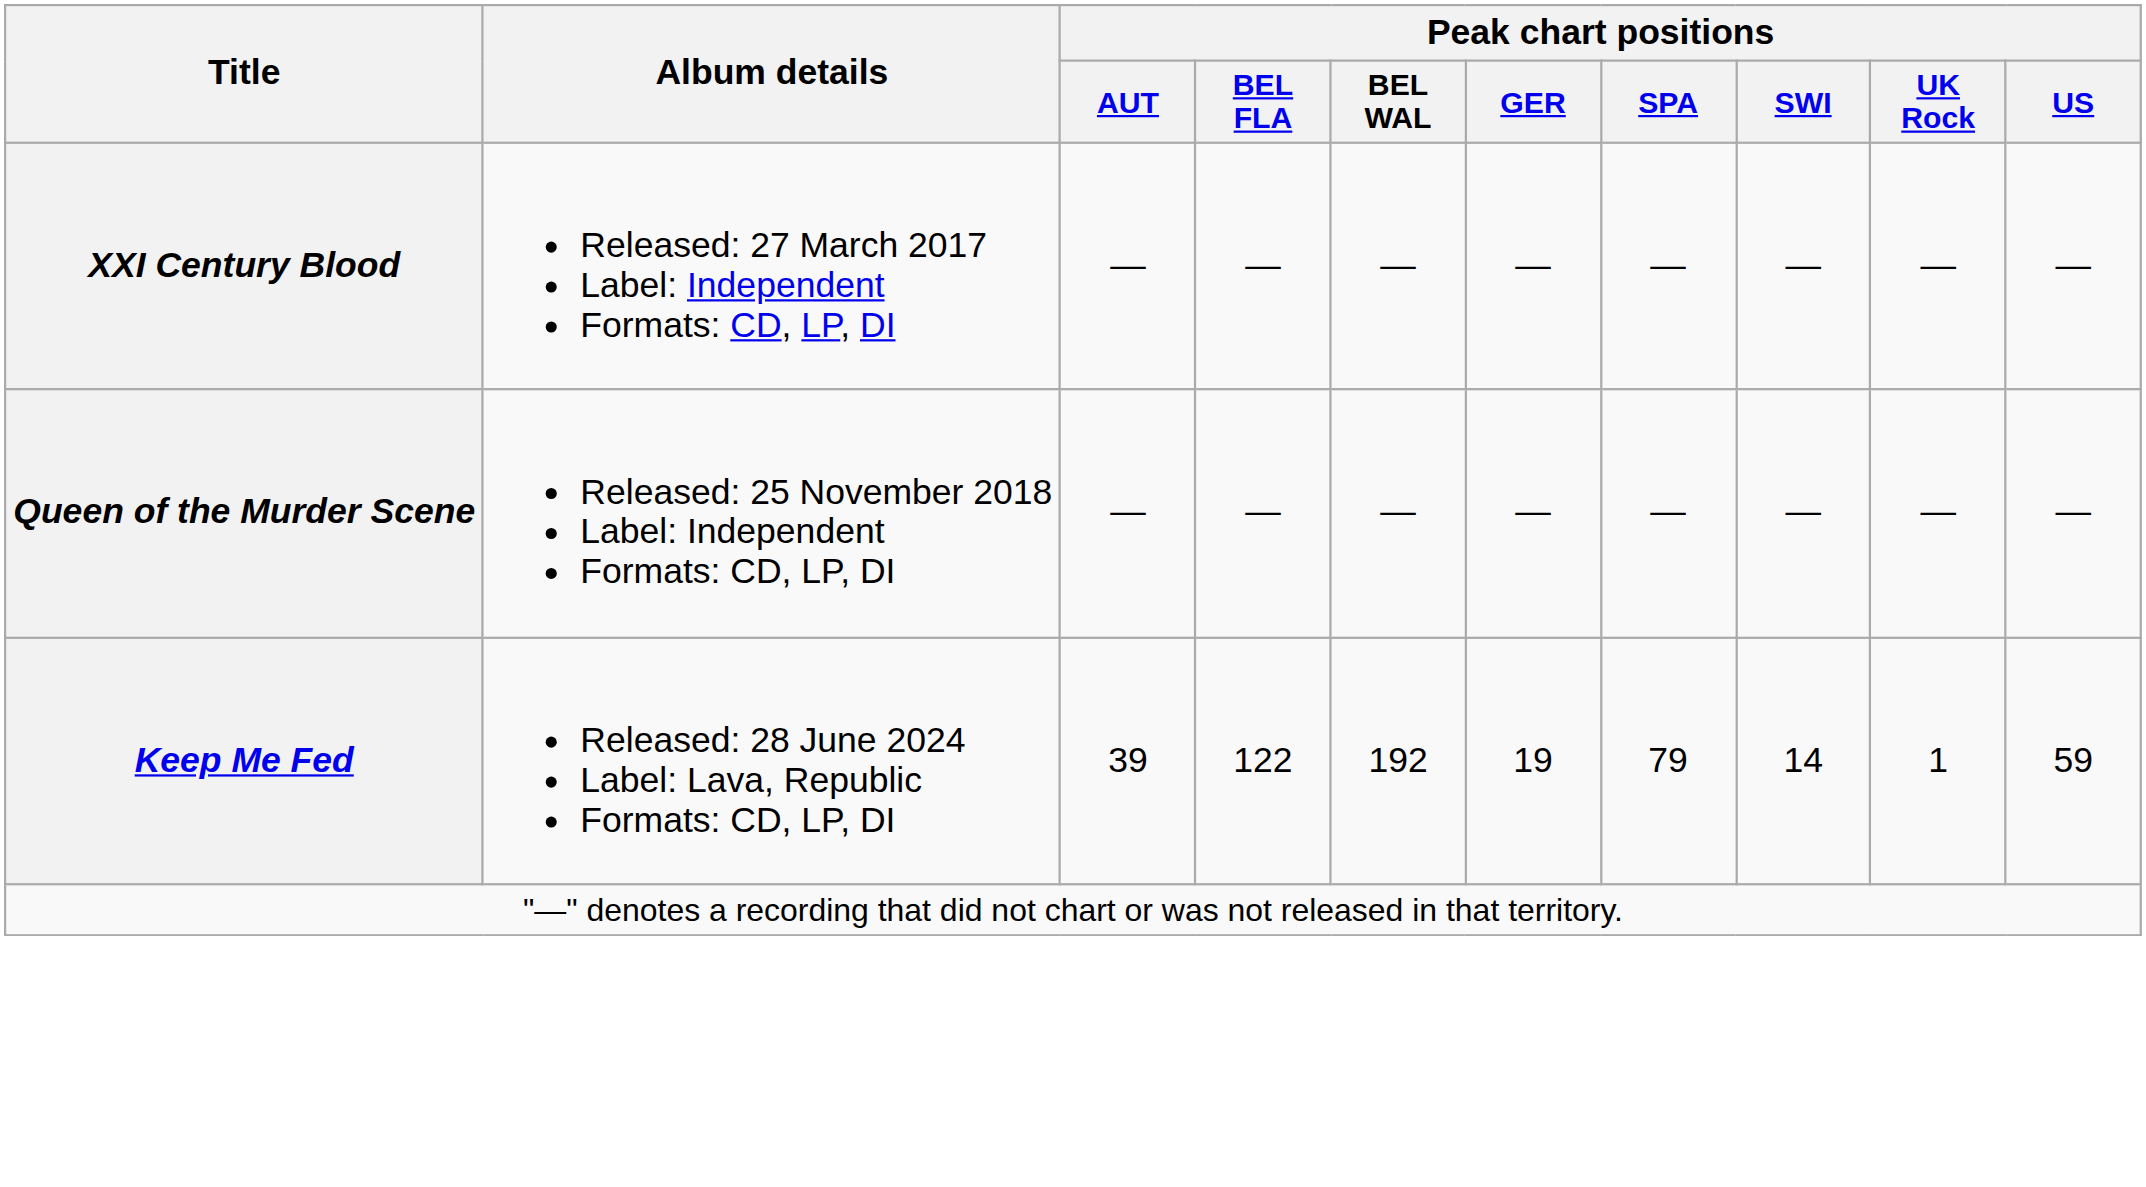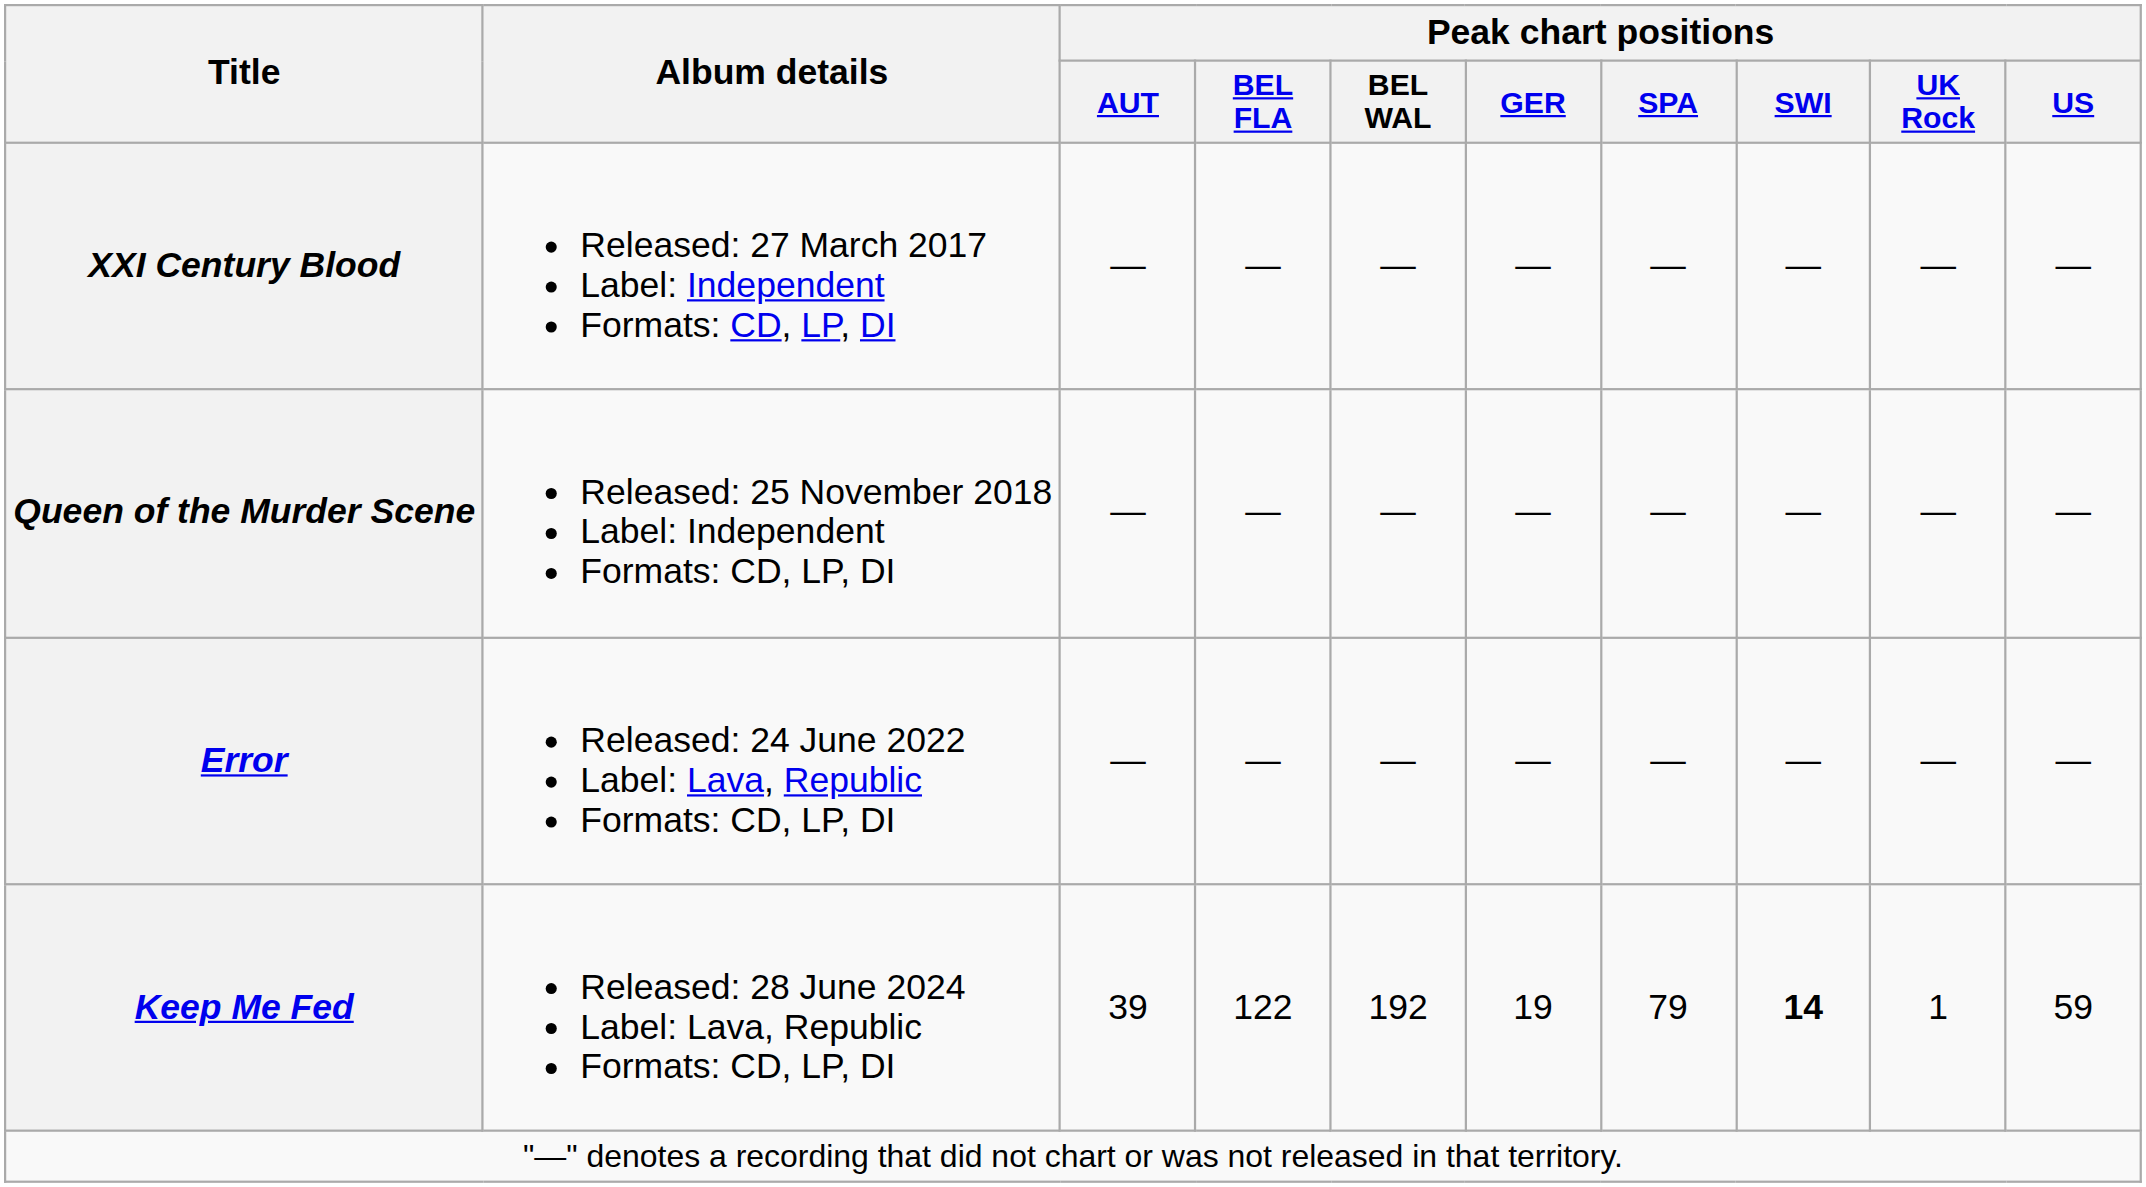 <table class="wikitable plainrowheaders">
 <tr>
 <th scope="col" rowspan="2">Title</th>
 <th scope="col" rowspan="2">Album details</th>
 <th scope="col" colspan="8">Peak chart positions</th>
 </tr>
 <tr>
 <th scope="col" style="width:4em;font-size:85%"><a href='#'>AUT</a><br></th>
 <th scope="col" style="width:4em;font-size:85%"><a href='#'>BEL<br>FLA</a><br></th>
 <th scope="col" style="width:4em;font-size:85%">BEL<br>WAL<br></th>
 <th scope="col" style="width:4em;font-size:85%"><a href='#'>GER</a><br></th>
 <th scope="col" style="width:4em;font-size:85%"><a href='#'>SPA</a><br></th>
 <th scope="col" style="width:4em;font-size:85%"><a href='#'>SWI</a><br></th>
 <th scope="col" style="width:4em;font-size:85%"><a href='#'>UK<br>Rock</a><br></th>
 <th scope="col" style="width:4em;font-size:85%"><a href='#'>US</a><br></th>
 </tr>
 <tr>
 <th scope="row"><em>XXI Century Blood</em></th>
 <td><br><ul><li>Released: 27 March 2017</li><li>Label: <a href='#'>Independent</a></li><li>Formats: <a href='#'>CD</a>, <a href='#'>LP</a>, <a href='#'>DI</a></li></ul></td>
 <td align="center">—</td>
 <td align="center">—</td>
 <td align="center">—</td>
 <td align="center">—</td>
 <td align="center">—</td>
 <td align="center">—</td>
 <td align="center">—</td>
 <td align="center">—</td>
 </tr>
 <tr>
 <th scope="row"><em>Queen of the Murder Scene</em></th>
 <td><br><ul><li>Released: 25 November 2018</li><li>Label: Independent</li><li>Formats: CD, LP, DI</li></ul></td>
 <td align="center">—</td>
 <td align="center">—</td>
 <td align="center">—</td>
 <td align="center">—</td>
 <td align="center">—</td>
 <td align="center">—</td>
 <td align="center">—</td>
 <td align="center">—</td>
 </tr>
 <tr>
+<th scope="row"><em><a href='#'>Error</a></em></th>
+<td><br><ul><li>Released: 24 June 2022</li><li>Label: <a href='#'>Lava</a>, <a href='#'>Republic</a></li><li>Formats: CD, LP, DI</li></ul></td>
+<td align="center">—</td>
+<td align="center">—</td>
+<td align="center">—</td>
+<td align="center">—</td>
+<td align="center">—</td>
+<td align="center">—</td>
+<td align="center">—</td>
+<td align="center">—</td>
+</tr>
+<tr>
 <th scope="row"><em><a href='#'>Keep Me Fed</a></em></th>
 <td><br><ul><li>Released: 28 June 2024</li><li>Label: Lava, Republic</li><li>Formats: CD, LP, DI</li></ul></td>
 <td align="center">39</td>
 <td align="center">122</td>
 <td align="center">192</td>
 <td align="center">19</td>
 <td align="center">79</td>
-<td align="center">14</td>
+<td align="center"><strong>14</strong></td>
 <td align="center">1</td>
 <td align="center">59</td>
 </tr>
 <tr>
 <td align="center" colspan="10" style="font-size:90%">"—" denotes a recording that did not chart or was not released in that territory.</td>
 </tr>
 </table>
